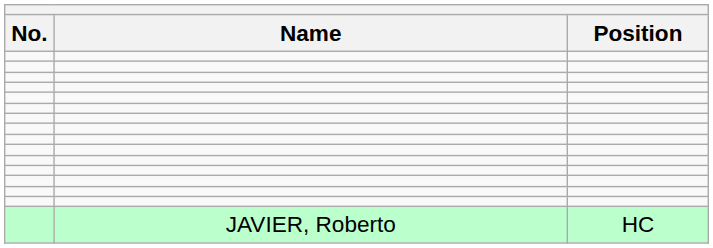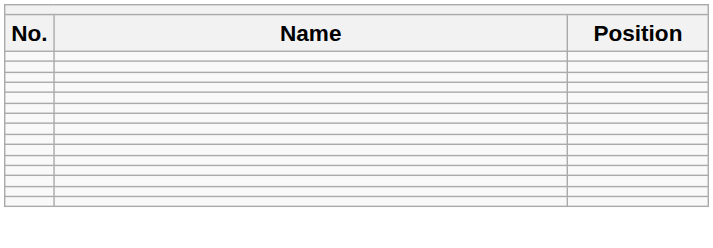 <table class="wikitable mw-collapsible mw-collapsed" style="text-align:center; width:500px; border:none">
 <tr>
 <th style="text-align:left" colspan="3"></th>
 </tr>
 <tr>
 <th style="width:7%">No.</th>
 <th>Name</th>
 <th style="width:20%">Position</th>
 </tr>
 <tr>
 <td></td>
 <td></td>
 <td></td>
 </tr>
 <tr>
 <td></td>
 <td></td>
 <td></td>
 </tr>
 <tr>
 <td></td>
 <td></td>
 <td></td>
 </tr>
 <tr>
 <td></td>
 <td></td>
 <td></td>
 </tr>
 <tr>
 <td></td>
 <td></td>
 <td></td>
 </tr>
 <tr>
 <td></td>
 <td></td>
 <td></td>
 </tr>
 <tr>
 <td></td>
 <td></td>
 <td></td>
 </tr>
 <tr>
 <td></td>
 <td></td>
 <td></td>
 </tr>
 <tr>
 <td></td>
 <td></td>
 <td></td>
 </tr>
 <tr>
 <td></td>
 <td></td>
 <td></td>
 </tr>
 <tr>
 <td></td>
 <td></td>
 <td></td>
 </tr>
 <tr>
 <td></td>
 <td></td>
 <td></td>
 </tr>
 <tr>
 <td></td>
 <td></td>
 <td></td>
 </tr>
 <tr>
 <td></td>
 <td></td>
 <td></td>
 </tr>
 <tr>
 <td></td>
 <td></td>
 <td></td>
 </tr>
-<tr bgcolor=#BBFFCC>
-<td></td>
-<td>JAVIER, Roberto</td>
-<td>HC</td>
-</tr>
 </table>
